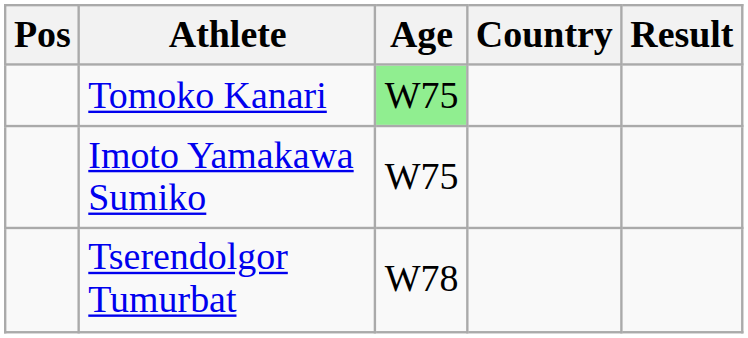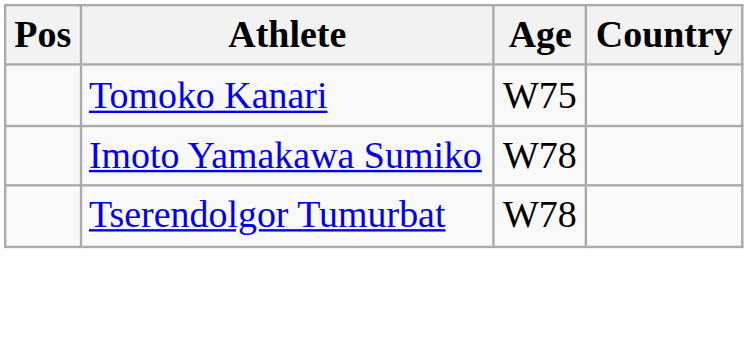 <table class="wikitable"  style="text-align:center; width:50%;">
 <tr>
 <th>Pos</th>
 <th>Athlete</th>
 <th>Age</th>
 <th>Country</th>
-<th>Result</th>
 </tr>
 <tr>
 <td align=center></td>
 <td align=left><a href='#'>Tomoko Kanari</a></td>
-<td align=left style="background: lightgreen;">W75</td>
+<td align=left>W75</td>
 <td align=left></td>
-<td></td>
 </tr>
 <tr>
 <td align=center></td>
 <td align=left><a href='#'>Imoto Yamakawa Sumiko</a></td>
-<td align=left>W75</td>
+<td align=left>W78</td>
 <td align=left></td>
-<td></td>
 </tr>
 <tr>
 <td align=center></td>
 <td align=left><a href='#'>Tserendolgor Tumurbat</a></td>
 <td align=left>W78</td>
 <td align=left></td>
-<td></td>
 </tr>
 </table>
